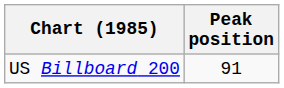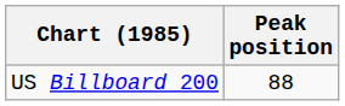 <table class="wikitable plainrowheaders">
 <tr>
 <th scope="col">Chart (1985)</th>
 <th scope="col">Peak<br>position</th>
 </tr>
 <tr>
 <td>US <a href='#'><em>Billboard</em> 200</a></td>
-<td align="center">91</td>
+<td align="center">88</td>
 </tr>
 </table>
